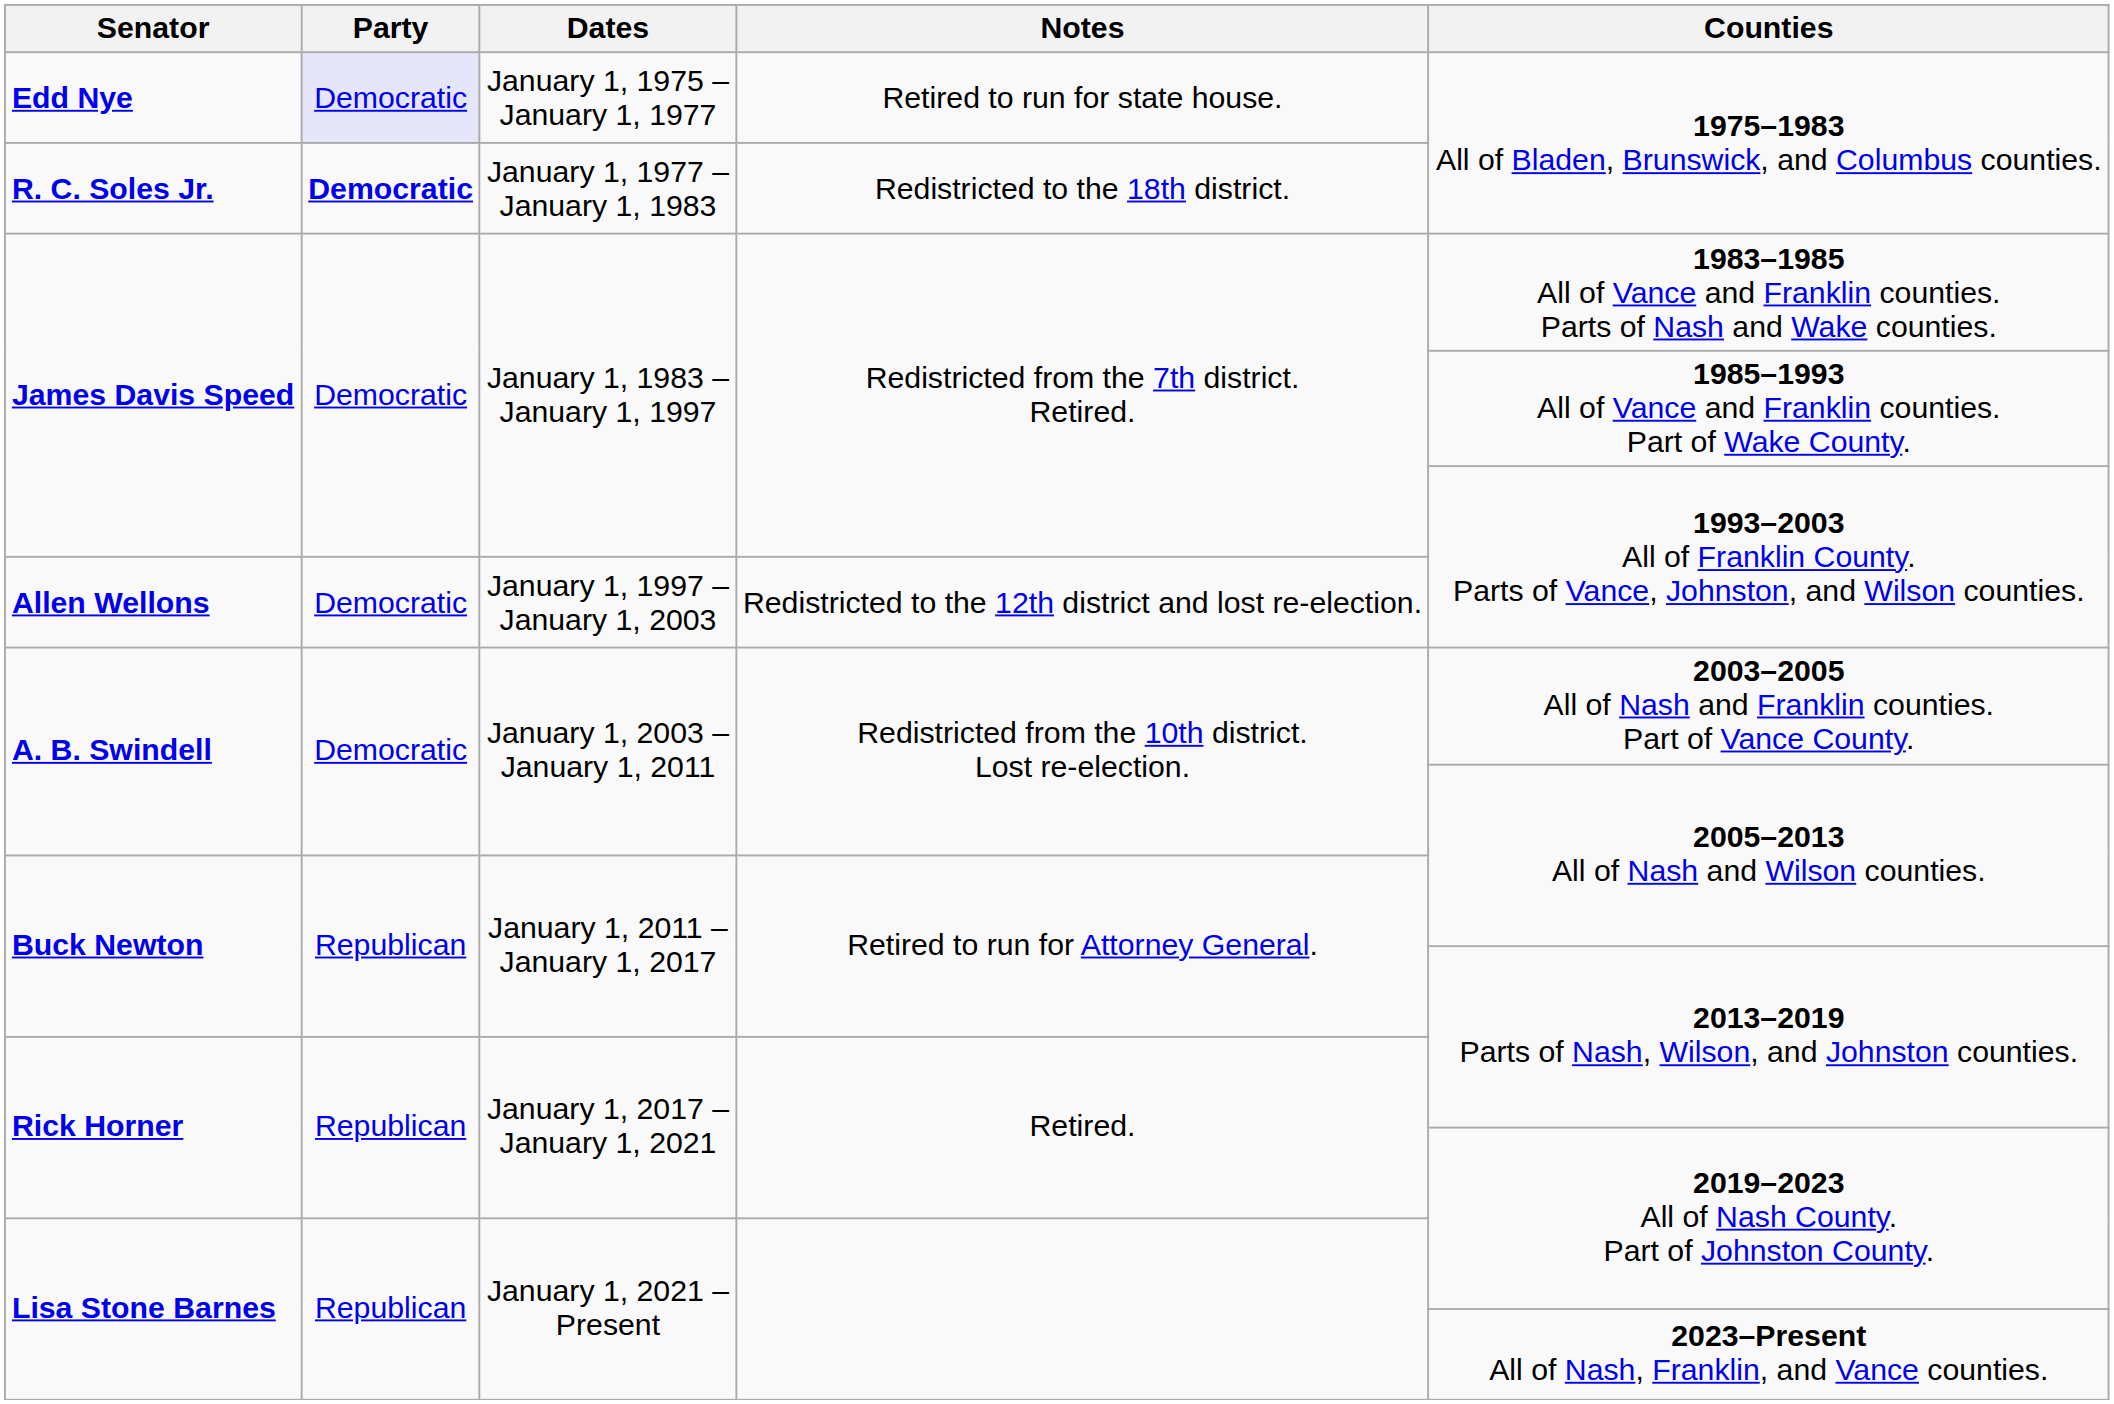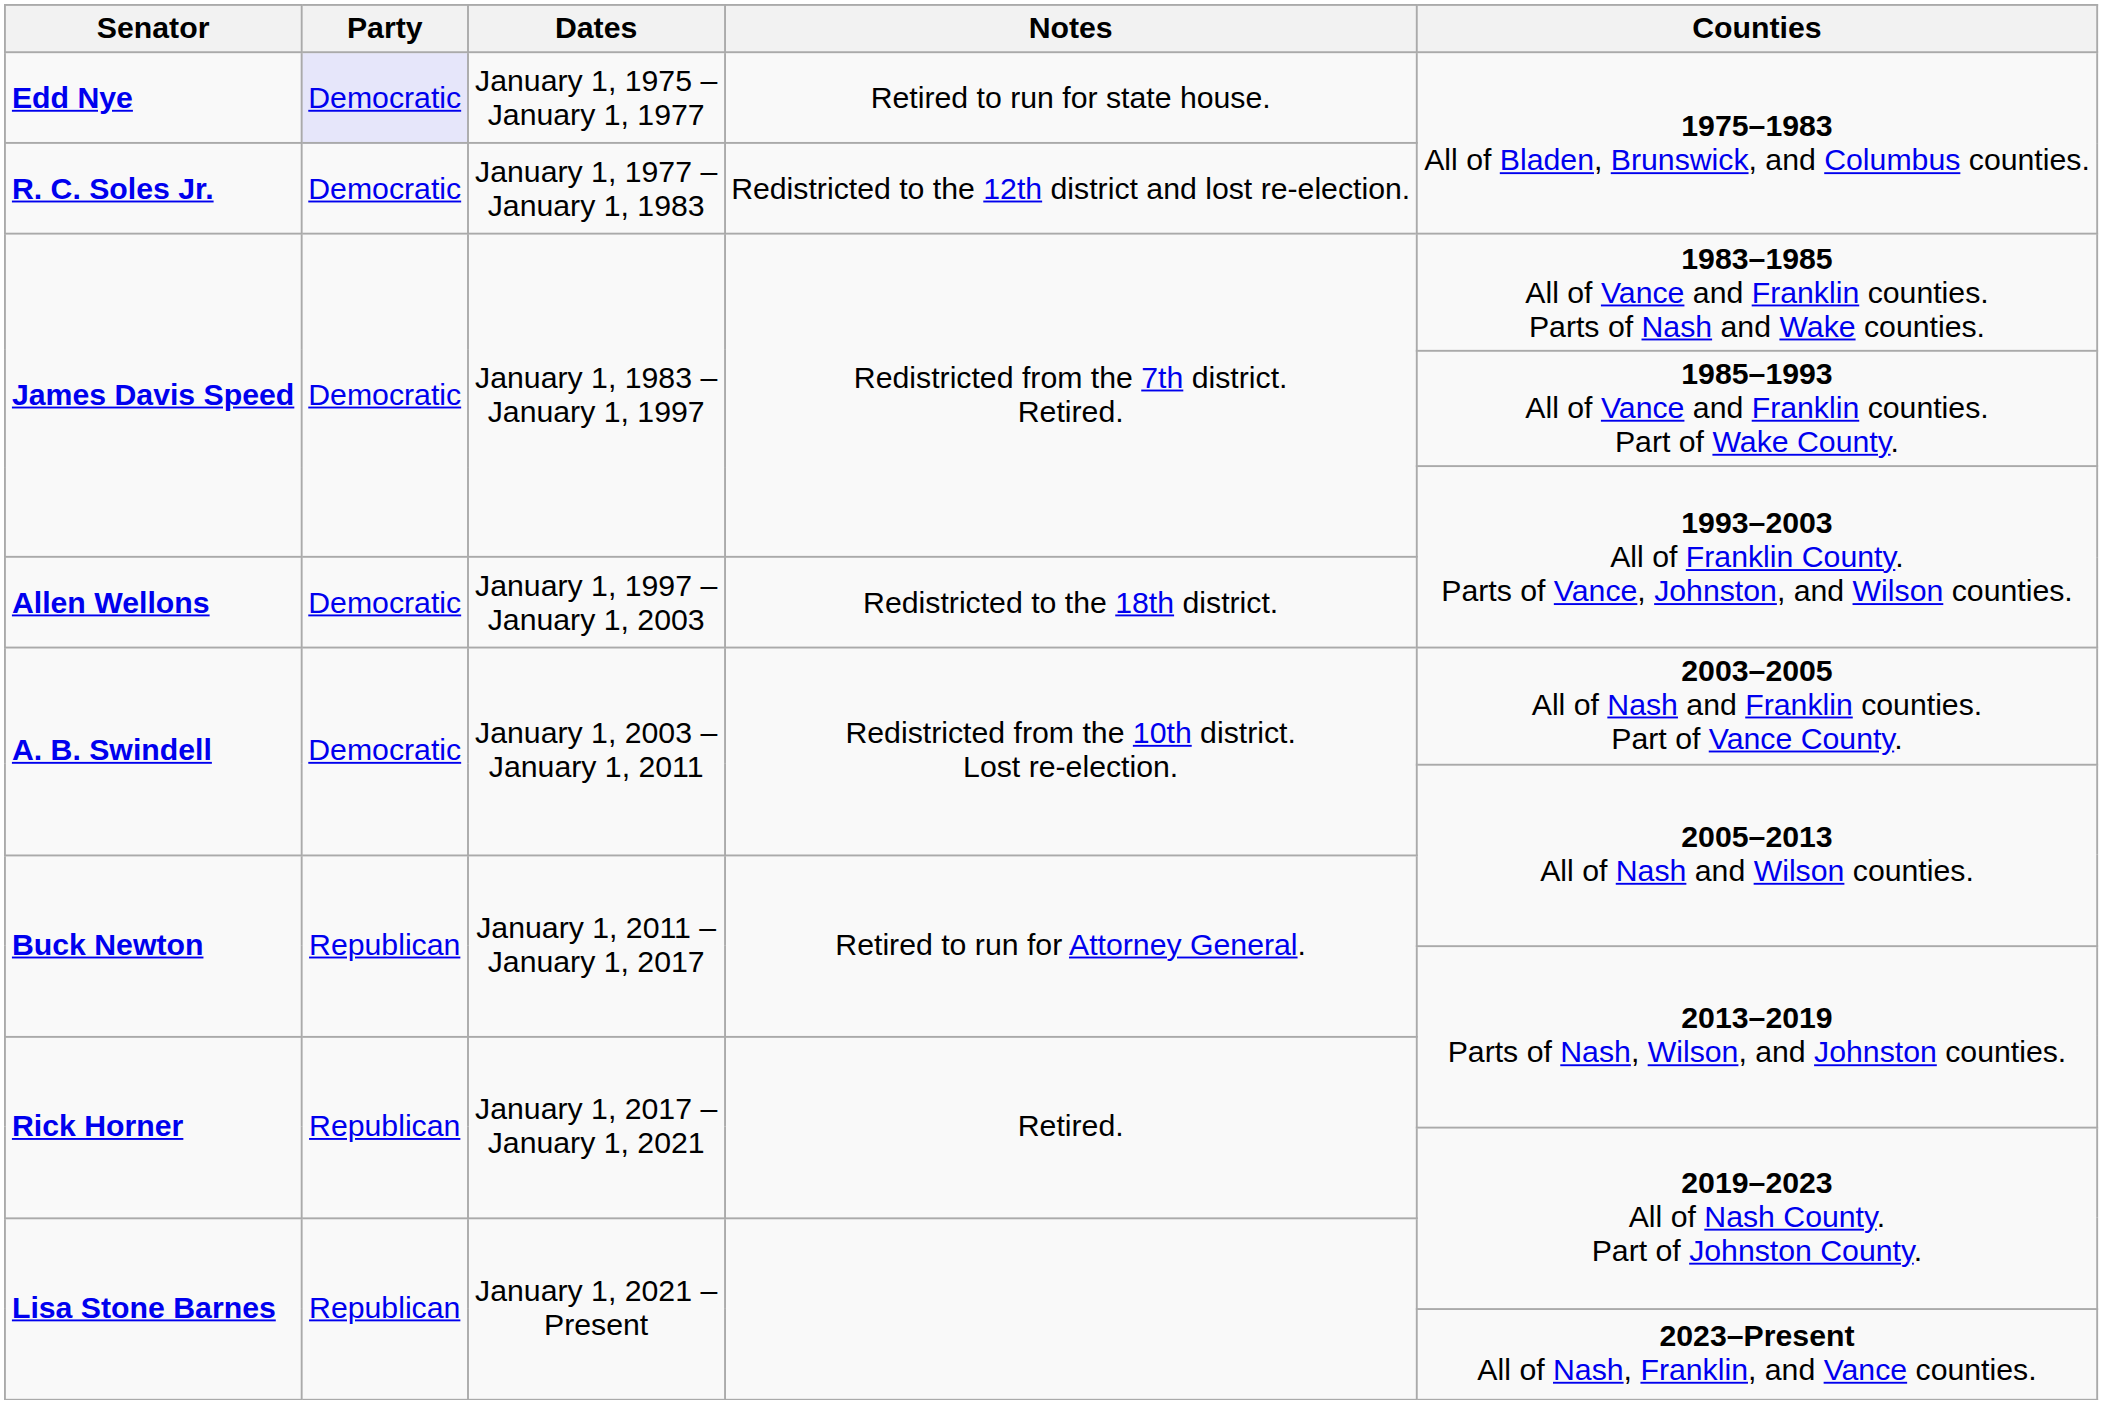 <table class=wikitable style="text-align:center">
 <tr>
 <th>Senator</th>
 <th>Party</th>
 <th>Dates</th>
 <th>Notes</th>
 <th>Counties</th>
 </tr>
 <tr style="height:3em">
 <td align=left><strong><a href='#'>Edd Nye</a></strong></td>
 <td style="background: lavender;"><a href='#'>Democratic</a></td>
 <td nowrap>January 1, 1975 – <br> January 1, 1977</td>
 <td>Retired to run for state house.</td>
 <td rowspan=2><strong>1975–1983</strong><br> All of <a href='#'>Bladen</a>, <a href='#'>Brunswick</a>, and <a href='#'>Columbus</a> counties.</td>
 </tr>
 <tr style="height:3em">
 <td align=left><strong><a href='#'>R. C. Soles Jr.</a></strong></td>
-<td><strong><a href='#'>Democratic</a></strong></td>
+<td><a href='#'>Democratic</a></td>
 <td nowrap>January 1, 1977 – <br> January 1, 1983</td>
-<td>Redistricted to the <a href='#'>18th</a> district.</td>
+<td>Redistricted to the <a href='#'>12th</a> district and lost re-election.</td>
 </tr>
 <tr style="height:3em">
 <td rowspan=3 align=left><strong><a href='#'>James Davis Speed</a></strong></td>
 <td rowspan=3 ><a href='#'>Democratic</a></td>
 <td rowspan=3 nowrap>January 1, 1983 – <br> January 1, 1997</td>
 <td rowspan=3>Redistricted from the <a href='#'>7th</a> district. <br> Retired.</td>
 <td><strong>1983–1985</strong><br> All of <a href='#'>Vance</a> and <a href='#'>Franklin</a> counties. <br> Parts of <a href='#'>Nash</a> and <a href='#'>Wake</a> counties.</td>
 </tr>
 <tr style="height:3em">
 <td><strong>1985–1993</strong><br> All of <a href='#'>Vance</a> and <a href='#'>Franklin</a> counties. <br> Part of <a href='#'>Wake County</a>.</td>
 </tr>
 <tr style="height:3em">
 <td rowspan=2><strong>1993–2003</strong><br> All of <a href='#'>Franklin County</a>. <br> Parts of <a href='#'>Vance</a>, <a href='#'>Johnston</a>, and <a href='#'>Wilson</a> counties.</td>
 </tr>
 <tr style="height:3em">
 <td align=left><strong><a href='#'>Allen Wellons</a></strong></td>
 <td><a href='#'>Democratic</a></td>
 <td nowrap>January 1, 1997 – <br> January 1, 2003</td>
-<td>Redistricted to the <a href='#'>12th</a> district and lost re-election.</td>
+<td>Redistricted to the <a href='#'>18th</a> district.</td>
 </tr>
 <tr style="height:3em">
 <td rowspan=2 align=left><strong><a href='#'>A. B. Swindell</a></strong></td>
 <td rowspan=2 ><a href='#'>Democratic</a></td>
 <td rowspan=2 nowrap>January 1, 2003 – <br> January 1, 2011</td>
 <td rowspan=2>Redistricted from the <a href='#'>10th</a> district. <br> Lost re-election.</td>
 <td><strong>2003–2005</strong><br> All of <a href='#'>Nash</a> and <a href='#'>Franklin</a> counties. <br> Part of <a href='#'>Vance County</a>.</td>
 </tr>
 <tr style="height:3em">
 <td rowspan=2><strong>2005–2013</strong><br> All of <a href='#'>Nash</a> and <a href='#'>Wilson</a> counties.</td>
 </tr>
 <tr style="height:3em">
 <td rowspan=2 align=left><strong><a href='#'>Buck Newton</a></strong></td>
 <td rowspan=2 ><a href='#'>Republican</a></td>
 <td rowspan=2 nowrap>January 1, 2011 – <br> January 1, 2017</td>
 <td rowspan=2>Retired to run for <a href='#'>Attorney General</a>.</td>
 </tr>
 <tr style="height:3em">
 <td rowspan=2><strong>2013–2019</strong><br> Parts of <a href='#'>Nash</a>, <a href='#'>Wilson</a>, and <a href='#'>Johnston</a> counties.</td>
 </tr>
 <tr style="height:3em">
 <td rowspan=2 align=left><strong><a href='#'>Rick Horner</a></strong></td>
 <td rowspan=2 ><a href='#'>Republican</a></td>
 <td rowspan=2 nowrap>January 1, 2017 – <br> January 1, 2021</td>
 <td rowspan=2>Retired.</td>
 </tr>
 <tr style="height:3em">
 <td rowspan=2><strong>2019–2023</strong><br> All of <a href='#'>Nash County</a>. <br> Part of <a href='#'>Johnston County</a>.</td>
 </tr>
 <tr style="height:3em">
 <td rowspan=2 align=left><strong><a href='#'>Lisa Stone Barnes</a></strong></td>
 <td rowspan=2 ><a href='#'>Republican</a></td>
 <td rowspan=2 nowrap>January 1, 2021 – <br> Present</td>
 <td rowspan=2></td>
 </tr>
 <tr style="height:3em">
 <td><strong>2023–Present</strong><br> All of <a href='#'>Nash</a>, <a href='#'>Franklin</a>, and <a href='#'>Vance</a> counties.</td>
 </tr>
 </table>
